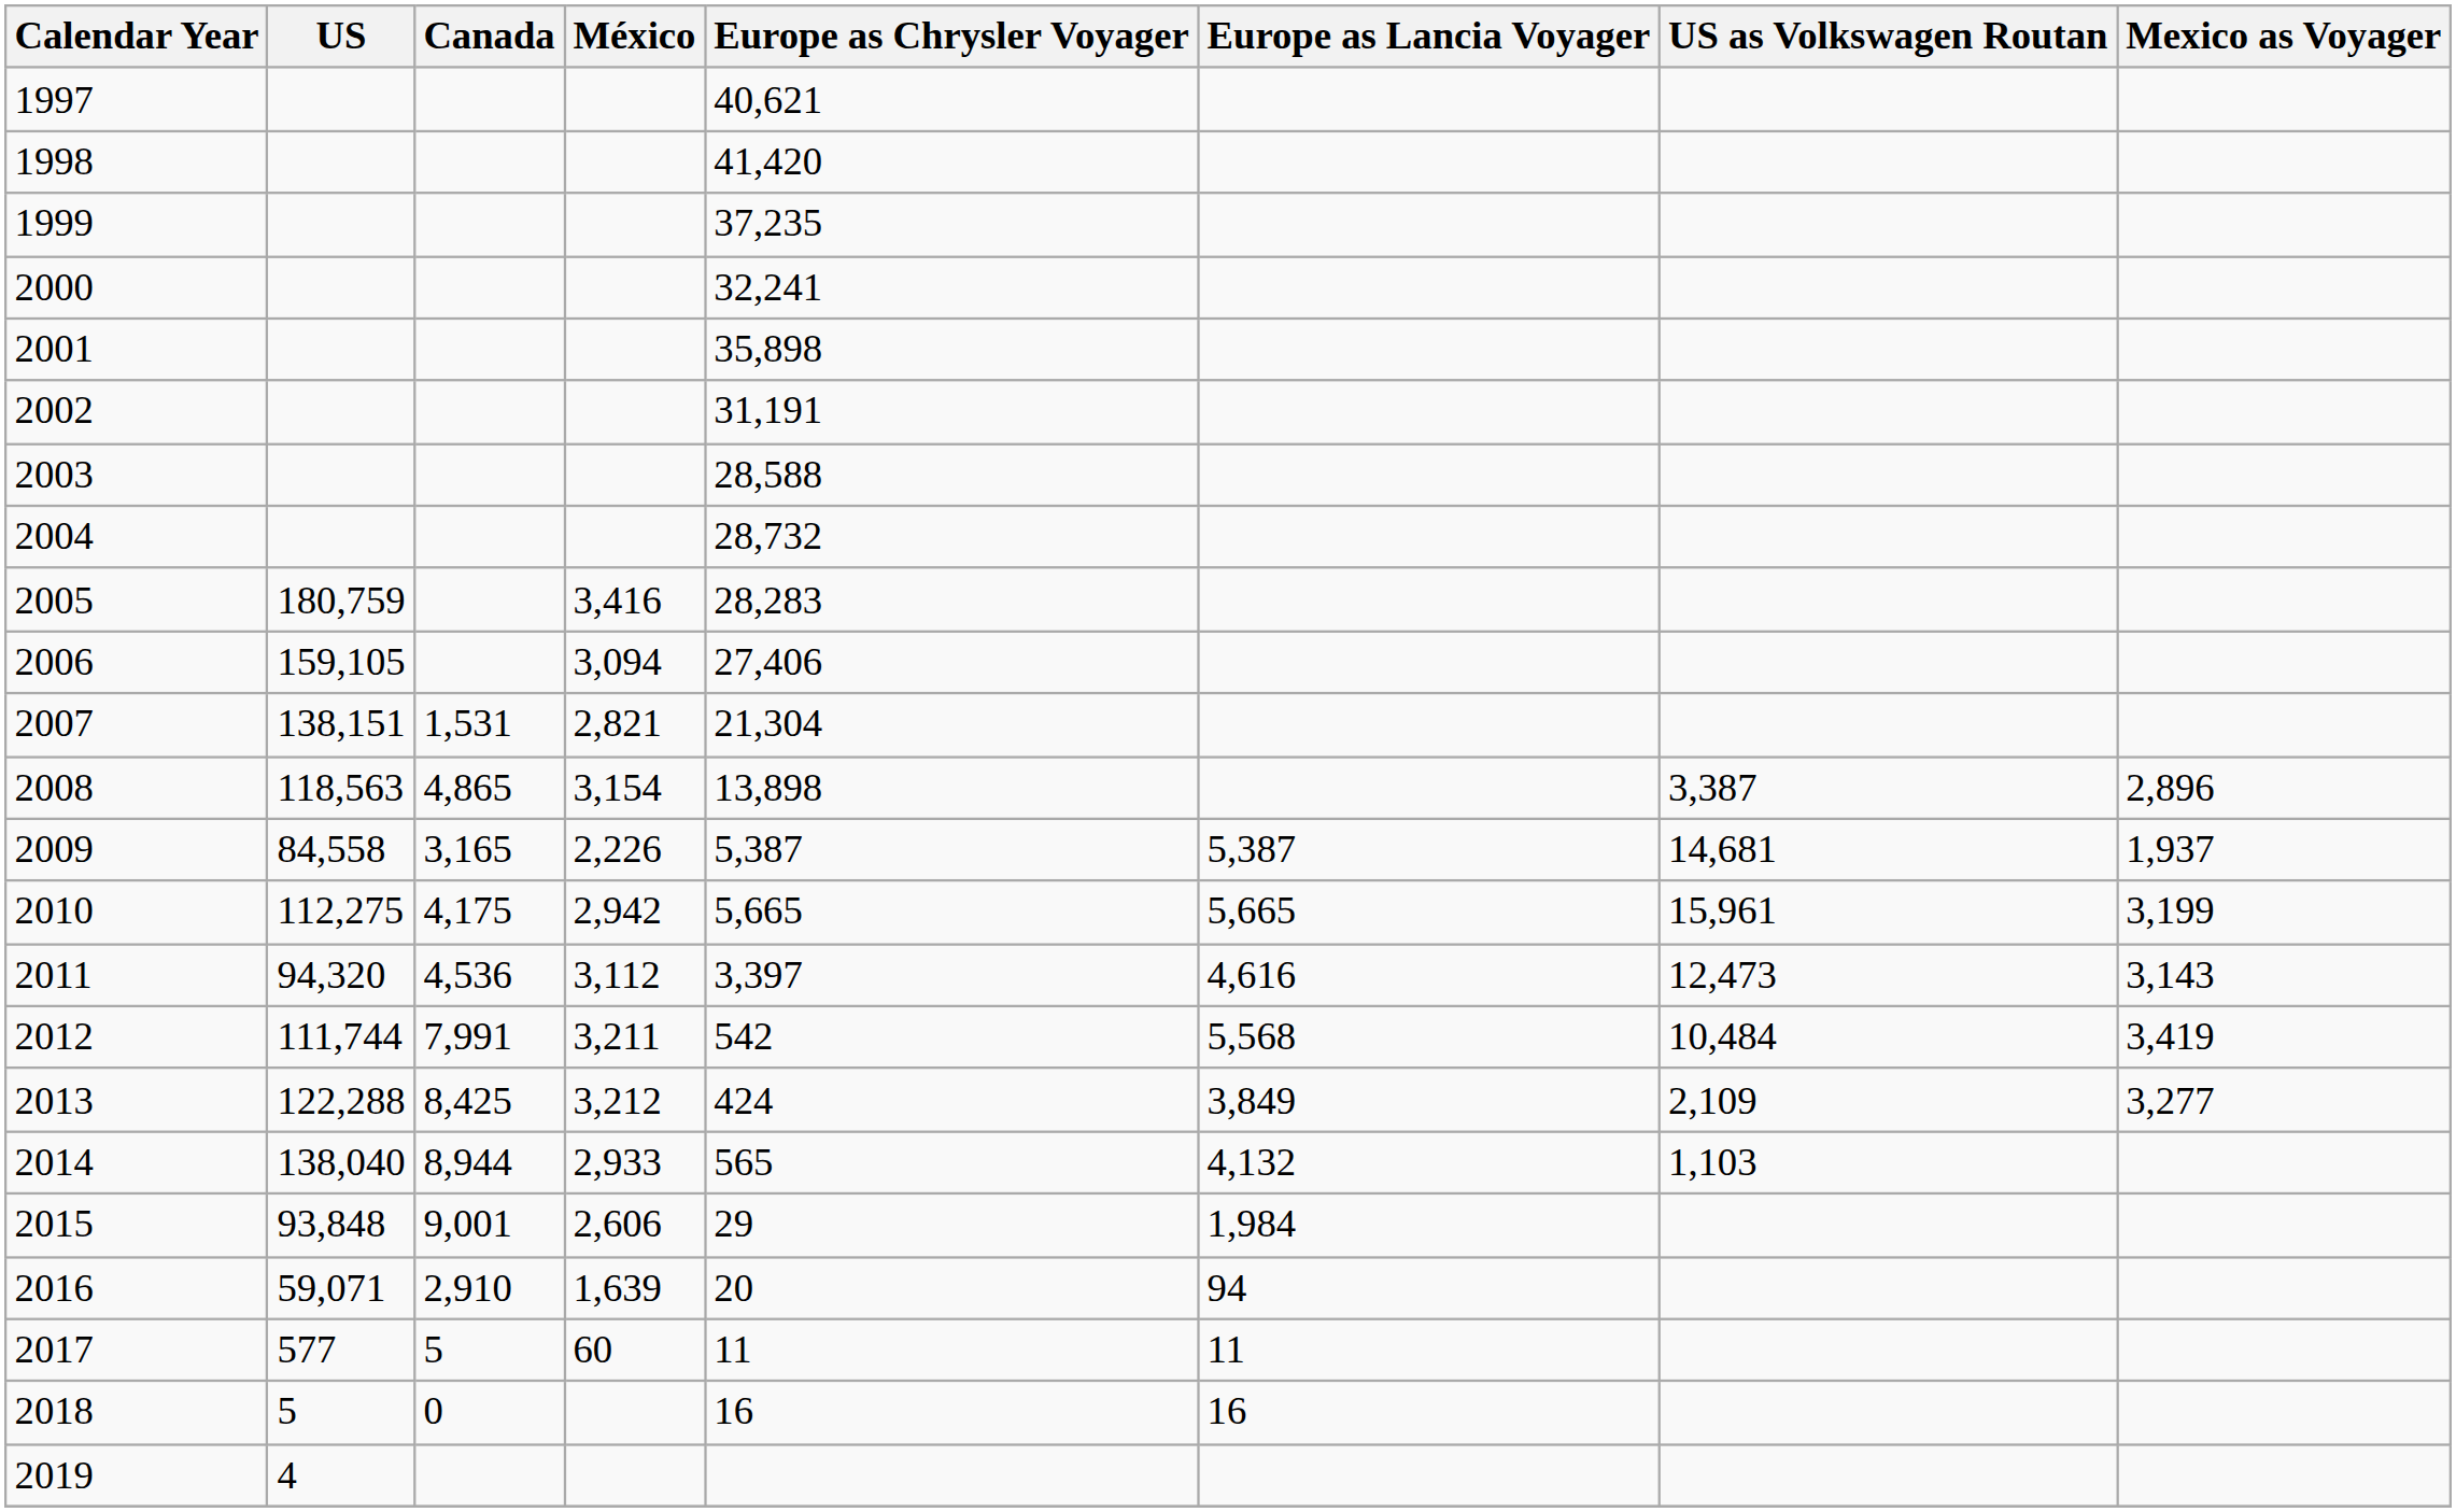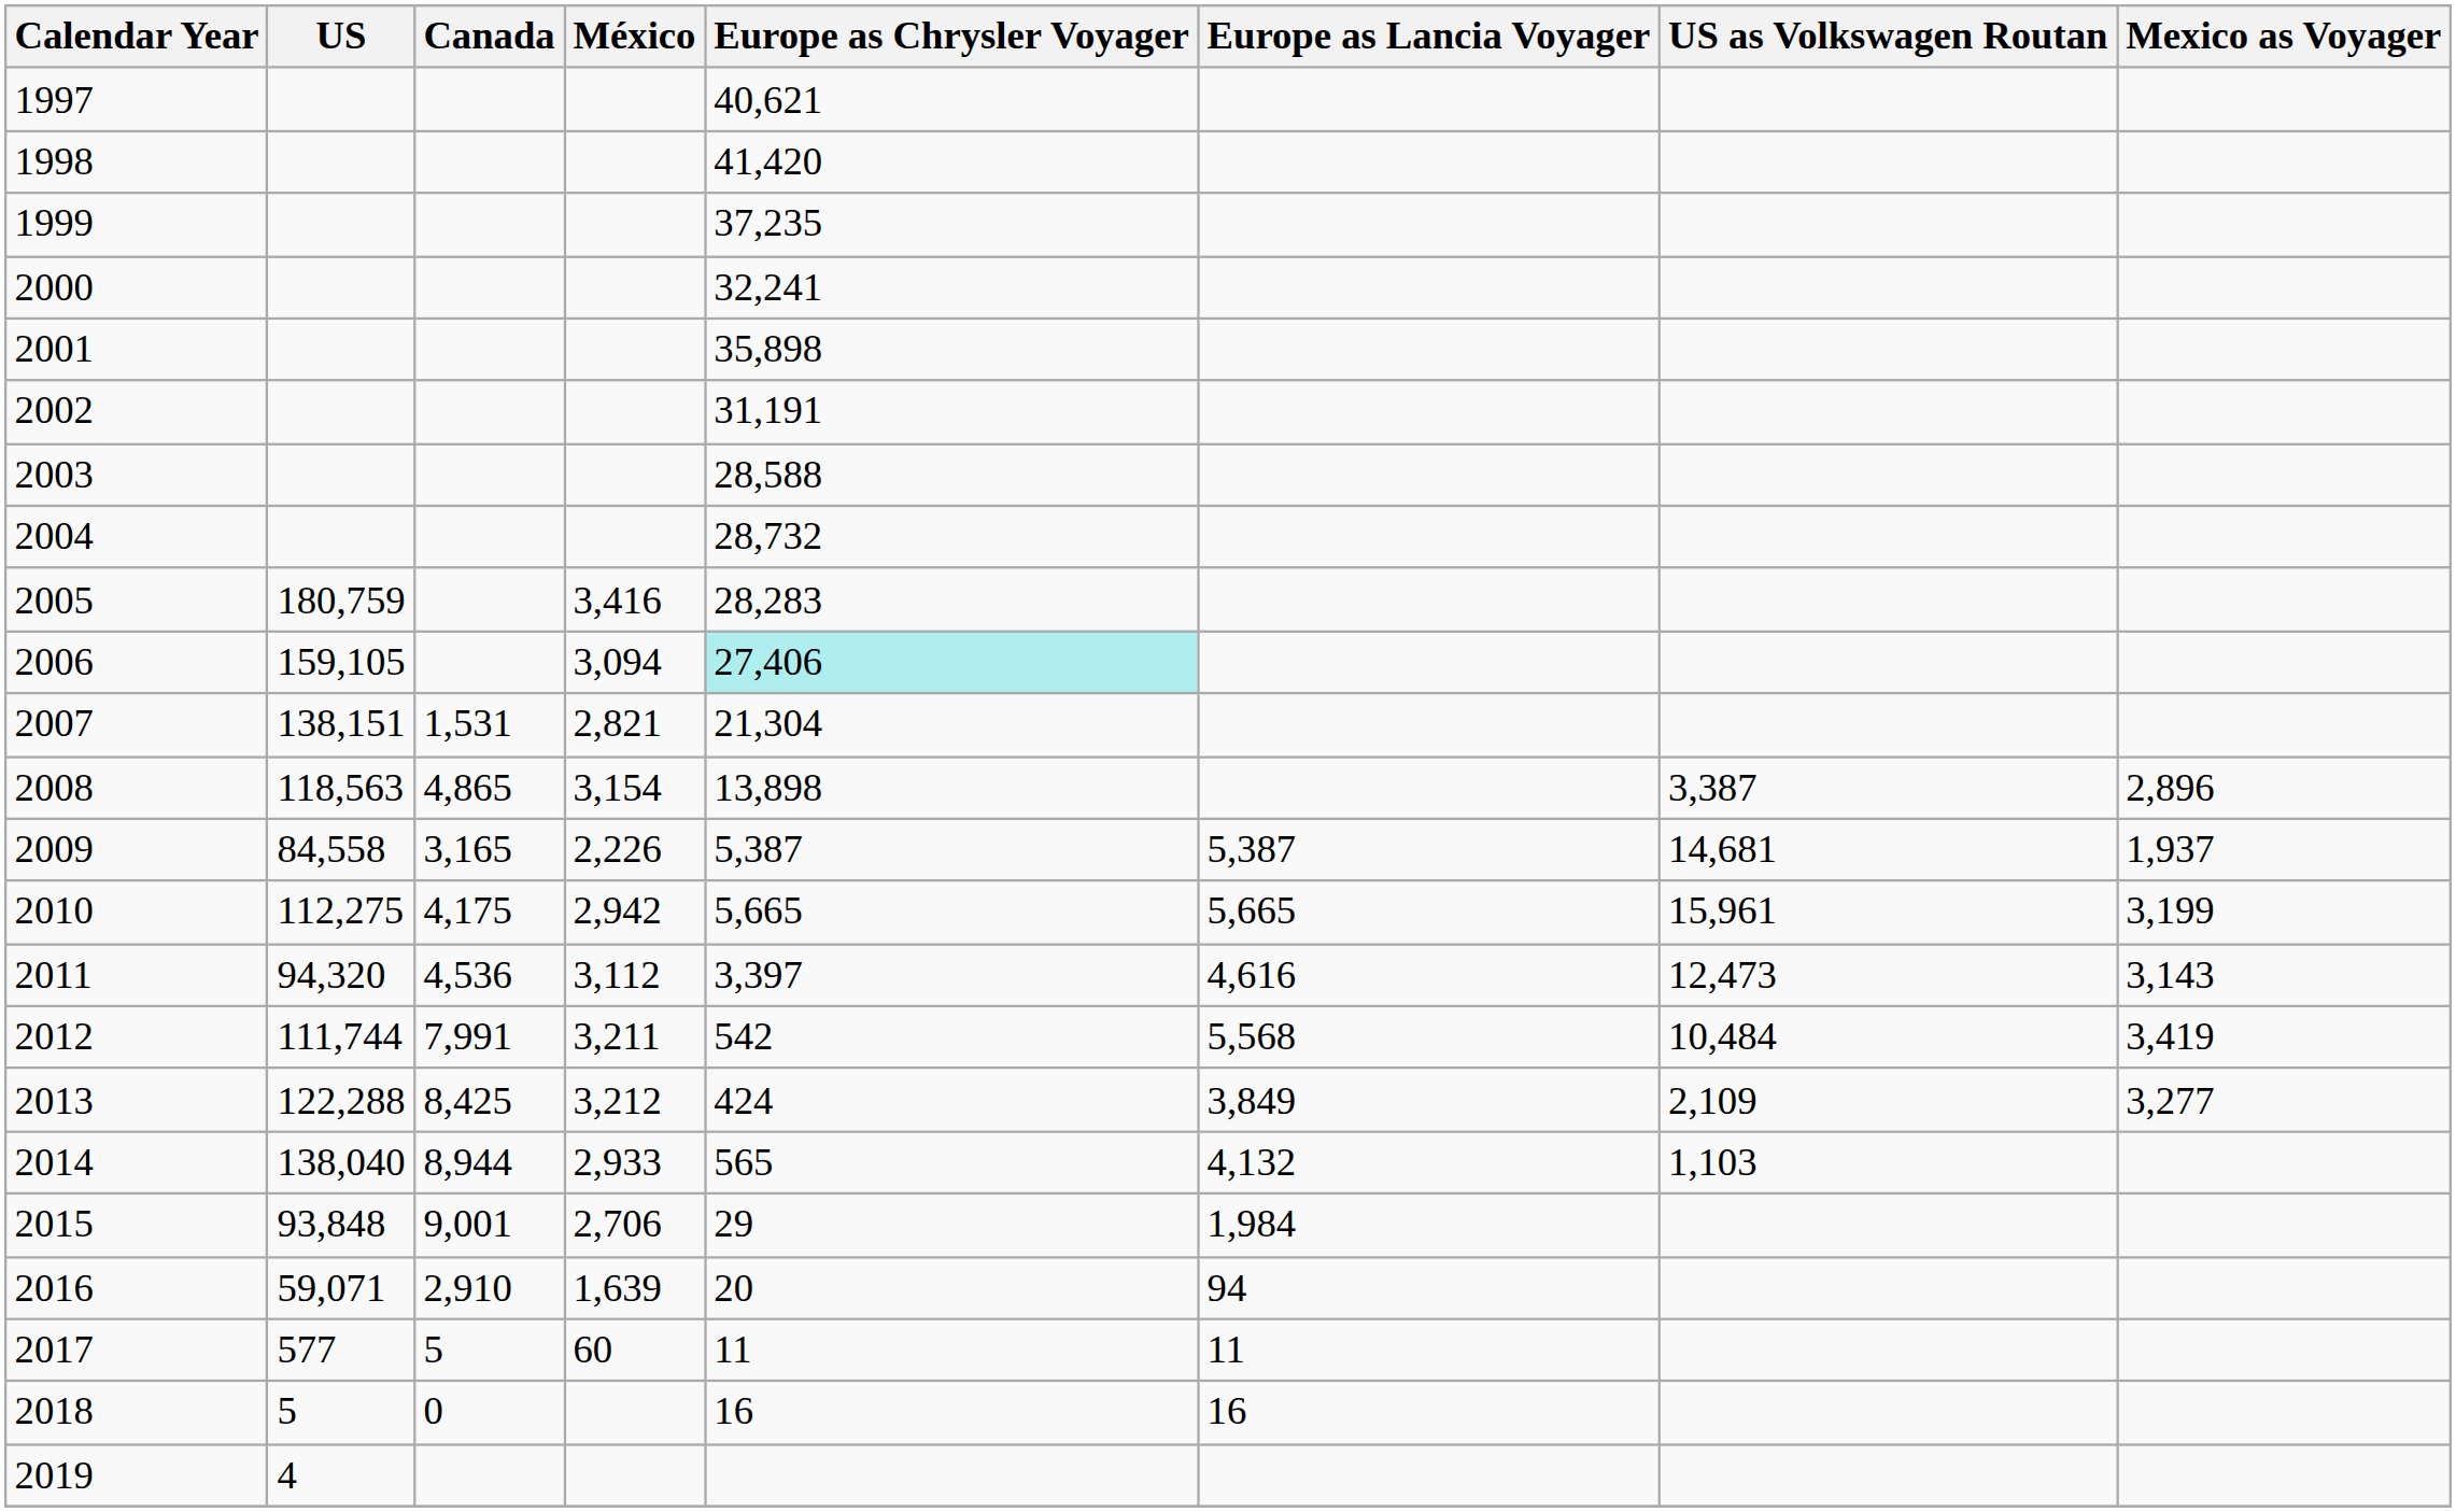 <table class="wikitable">
 <tr>
 <th>Calendar Year</th>
 <th>US</th>
 <th>Canada</th>
 <th>México</th>
 <th>Europe as Chrysler Voyager</th>
 <th>Europe as Lancia Voyager</th>
 <th>US as Volkswagen Routan</th>
 <th>Mexico as Voyager</th>
 </tr>
 <tr>
 <td>1997</td>
 <td></td>
 <td></td>
 <td></td>
 <td>40,621</td>
 <td></td>
 <td></td>
 <td></td>
 </tr>
 <tr>
 <td>1998</td>
 <td></td>
 <td></td>
 <td></td>
 <td>41,420</td>
 <td></td>
 <td></td>
 <td></td>
 </tr>
 <tr>
 <td>1999</td>
 <td></td>
 <td></td>
 <td></td>
 <td>37,235</td>
 <td></td>
 <td></td>
 <td></td>
 </tr>
 <tr>
 <td>2000</td>
 <td></td>
 <td></td>
 <td></td>
 <td>32,241</td>
 <td></td>
 <td></td>
 <td></td>
 </tr>
 <tr>
 <td>2001</td>
 <td></td>
 <td></td>
 <td></td>
 <td>35,898</td>
 <td></td>
 <td></td>
 <td></td>
 </tr>
 <tr>
 <td>2002</td>
 <td></td>
 <td></td>
 <td></td>
 <td>31,191</td>
 <td></td>
 <td></td>
 <td></td>
 </tr>
 <tr>
 <td>2003</td>
 <td></td>
 <td></td>
 <td></td>
 <td>28,588</td>
 <td></td>
 <td></td>
 <td></td>
 </tr>
 <tr>
 <td>2004</td>
 <td></td>
 <td></td>
 <td></td>
 <td>28,732</td>
 <td></td>
 <td></td>
 <td></td>
 </tr>
 <tr>
 <td>2005</td>
 <td>180,759</td>
 <td></td>
 <td>3,416</td>
 <td>28,283</td>
 <td></td>
 <td></td>
 <td></td>
 </tr>
 <tr>
 <td>2006</td>
 <td>159,105</td>
 <td></td>
 <td>3,094</td>
-<td>27,406</td>
+<td style="background: paleturquoise;">27,406</td>
 <td></td>
 <td></td>
 <td></td>
 </tr>
 <tr>
 <td>2007</td>
 <td>138,151</td>
 <td>1,531</td>
 <td>2,821</td>
 <td>21,304</td>
 <td></td>
 <td></td>
 <td></td>
 </tr>
 <tr>
 <td>2008</td>
 <td>118,563</td>
 <td>4,865</td>
 <td>3,154</td>
 <td>13,898</td>
 <td></td>
 <td>3,387</td>
 <td>2,896</td>
 </tr>
 <tr>
 <td>2009</td>
 <td>84,558</td>
 <td>3,165</td>
 <td>2,226</td>
 <td>5,387</td>
 <td>5,387</td>
 <td>14,681</td>
 <td>1,937</td>
 </tr>
 <tr>
 <td>2010</td>
 <td>112,275</td>
 <td>4,175</td>
 <td>2,942</td>
 <td>5,665</td>
 <td>5,665</td>
 <td>15,961</td>
 <td>3,199</td>
 </tr>
 <tr>
 <td>2011</td>
 <td>94,320</td>
 <td>4,536</td>
 <td>3,112</td>
 <td>3,397</td>
 <td>4,616</td>
 <td>12,473</td>
 <td>3,143</td>
 </tr>
 <tr>
 <td>2012</td>
 <td>111,744</td>
 <td>7,991</td>
 <td>3,211</td>
 <td>542</td>
 <td>5,568</td>
 <td>10,484</td>
 <td>3,419</td>
 </tr>
 <tr>
 <td>2013</td>
 <td>122,288</td>
 <td>8,425</td>
 <td>3,212</td>
 <td>424</td>
 <td>3,849</td>
 <td>2,109</td>
 <td>3,277</td>
 </tr>
 <tr>
 <td>2014</td>
 <td>138,040</td>
 <td>8,944</td>
 <td>2,933</td>
 <td>565</td>
 <td>4,132</td>
 <td>1,103</td>
 <td></td>
 </tr>
 <tr>
 <td>2015</td>
 <td>93,848</td>
 <td>9,001</td>
-<td>2,606</td>
+<td>2,706</td>
 <td>29</td>
 <td>1,984</td>
 <td></td>
 <td></td>
 </tr>
 <tr>
 <td>2016</td>
 <td>59,071</td>
 <td>2,910</td>
 <td>1,639</td>
 <td>20</td>
 <td>94</td>
 <td></td>
 <td></td>
 </tr>
 <tr>
 <td>2017</td>
 <td>577</td>
 <td>5</td>
 <td>60</td>
 <td>11</td>
 <td>11</td>
 <td></td>
 <td></td>
 </tr>
 <tr>
 <td>2018</td>
 <td>5</td>
 <td>0</td>
 <td></td>
 <td>16</td>
 <td>16</td>
 <td></td>
 <td></td>
 </tr>
 <tr>
 <td>2019</td>
 <td>4</td>
 <td></td>
 <td></td>
 <td></td>
 <td></td>
 <td></td>
 <td></td>
 </tr>
 <tr>
 </tr>
 </table>
